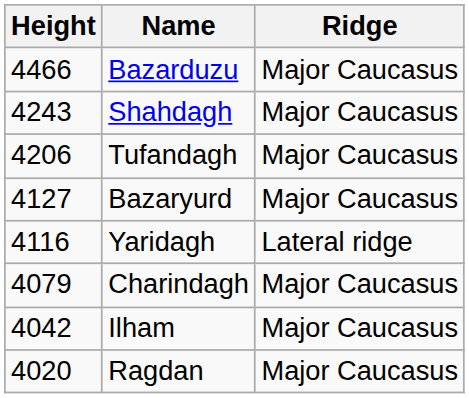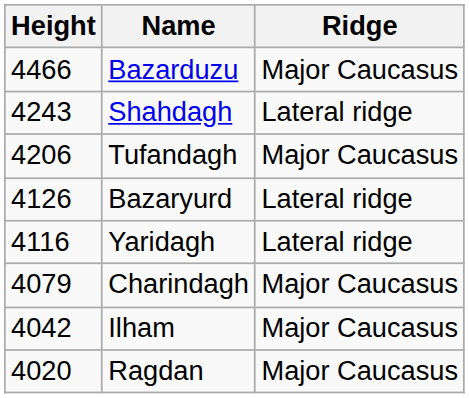 <table class="wikitable sortable">
 <tr>
 <th>Height</th>
 <th>Name</th>
 <th>Ridge</th>
 </tr>
 <tr>
 <td>4466</td>
 <td><a href='#'>Bazarduzu</a></td>
 <td>Major Caucasus</td>
 </tr>
 <tr>
 <td>4243</td>
 <td><a href='#'>Shahdagh</a></td>
-<td>Major Caucasus</td>
+<td>Lateral ridge</td>
 </tr>
 <tr>
 <td>4206</td>
 <td>Tufandagh</td>
 <td>Major Caucasus</td>
 </tr>
 <tr>
-<td>4127</td>
+<td>4126</td>
 <td>Bazaryurd</td>
-<td>Major Caucasus</td>
+<td>Lateral ridge</td>
 </tr>
 <tr>
 <td>4116</td>
 <td>Yaridagh</td>
 <td>Lateral ridge</td>
 </tr>
 <tr>
 <td>4079</td>
 <td>Charindagh</td>
 <td>Major Caucasus</td>
 </tr>
 <tr>
 <td>4042</td>
 <td>Ilham</td>
 <td>Major Caucasus</td>
 </tr>
 <tr>
 <td>4020</td>
 <td>Ragdan</td>
 <td>Major Caucasus</td>
 </tr>
 </table>
